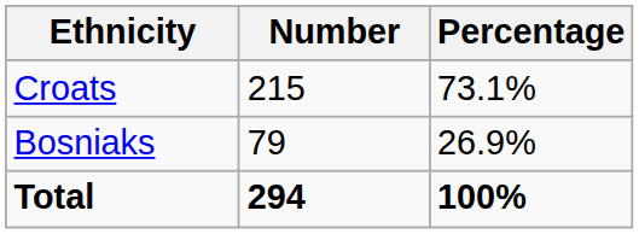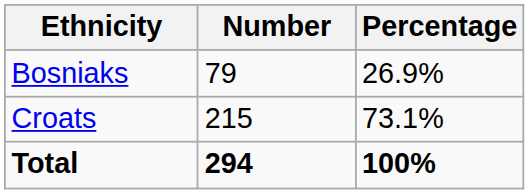 <table class="wikitable">
 <tr>
 <th width="100px">Ethnicity</th>
 <th width="80px">Number</th>
 <th width="80px">Percentage</th>
 </tr>
 <tr>
+<td><a href='#'>Bosniaks</a></td>
+<td>79</td>
+<td>26.9%</td>
+</tr>
+<tr>
 <td><a href='#'>Croats</a></td>
 <td>215</td>
 <td>73.1%</td>
-</tr>
-<tr>
-<td><a href='#'>Bosniaks</a></td>
-<td>79</td>
-<td>26.9%</td>
 </tr>
 <tr>
 <td><strong>Total</strong></td>
 <td><strong>294</strong></td>
 <td><strong>100%</strong></td>
 </tr>
 </table>
